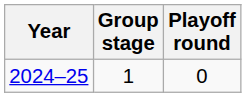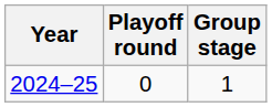 <table class="wikitable" style="text-align: center">
 <tr>
 <th>Year</th>
+<th>Playoff<br>round</th>
 <th>Group<br>stage</th>
-<th>Playoff<br>round</th>
 </tr>
 <tr>
 <td><a href='#'>2024–25</a></td>
+<td>0</td>
 <td>1</td>
-<td>0</td>
 </tr>
 </table>
